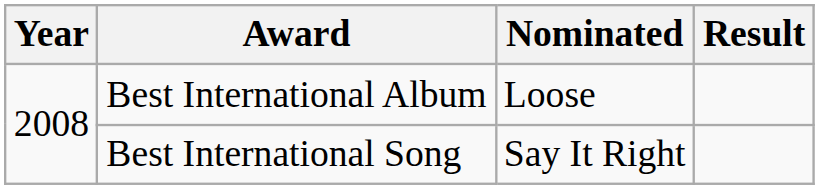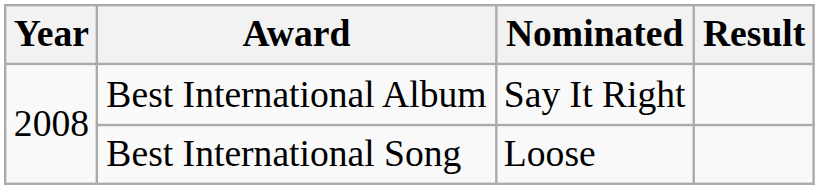 <table class="wikitable">
 <tr>
 <th>Year</th>
 <th>Award</th>
 <th>Nominated</th>
 <th>Result</th>
 </tr>
 <tr>
 <td rowspan="2">2008</td>
 <td>Best International Album</td>
-<td>Loose</td>
+<td>Say It Right</td>
 <td></td>
 </tr>
 <tr>
 <td>Best International Song</td>
-<td>Say It Right</td>
+<td>Loose</td>
 <td></td>
 </tr>
 </table>
